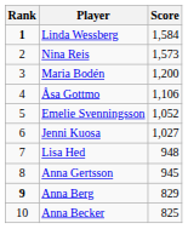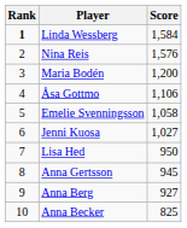 <table class="wikitable" style="font-size:95%;">
 <tr>
 <th>Rank</th>
 <th>Player</th>
 <th>Score</th>
 </tr>
 <tr>
 <td align=center><strong>1</strong></td>
 <td> <a href='#'>Linda Wessberg</a></td>
 <td align=right>1,584</td>
 </tr>
 <tr>
 <td align=center>2</td>
 <td> <a href='#'>Nina Reis</a></td>
-<td align=right>1,573</td>
+<td align=right>1,576</td>
 </tr>
 <tr>
 <td align=center>3</td>
 <td> <a href='#'>Maria Bodén</a></td>
 <td align=right>1,200</td>
 </tr>
 <tr>
 <td align=center>4</td>
 <td> <a href='#'>Åsa Gottmo</a></td>
 <td align=right>1,106</td>
 </tr>
 <tr>
 <td align=center>5</td>
 <td> <a href='#'>Emelie Svenningsson</a></td>
-<td align=right>1,052</td>
+<td align=right>1,058</td>
 </tr>
 <tr>
 <td align=center>6</td>
 <td> <a href='#'>Jenni Kuosa</a></td>
 <td align=right>1,027</td>
 </tr>
 <tr>
 <td align=center>7</td>
 <td> <a href='#'>Lisa Hed</a></td>
-<td align=right>948</td>
+<td align=right>950</td>
 </tr>
 <tr>
 <td align=center>8</td>
 <td> <a href='#'>Anna Gertsson</a></td>
 <td align=right>945</td>
 </tr>
 <tr>
-<td align=center><strong>9</strong></td>
+<td align=center>9</td>
 <td> <a href='#'>Anna Berg</a></td>
-<td align=right>829</td>
+<td align=right>927</td>
 </tr>
 <tr>
 <td align=center>10</td>
 <td> <a href='#'>Anna Becker</a></td>
 <td align=right>825</td>
 </tr>
 </table>
